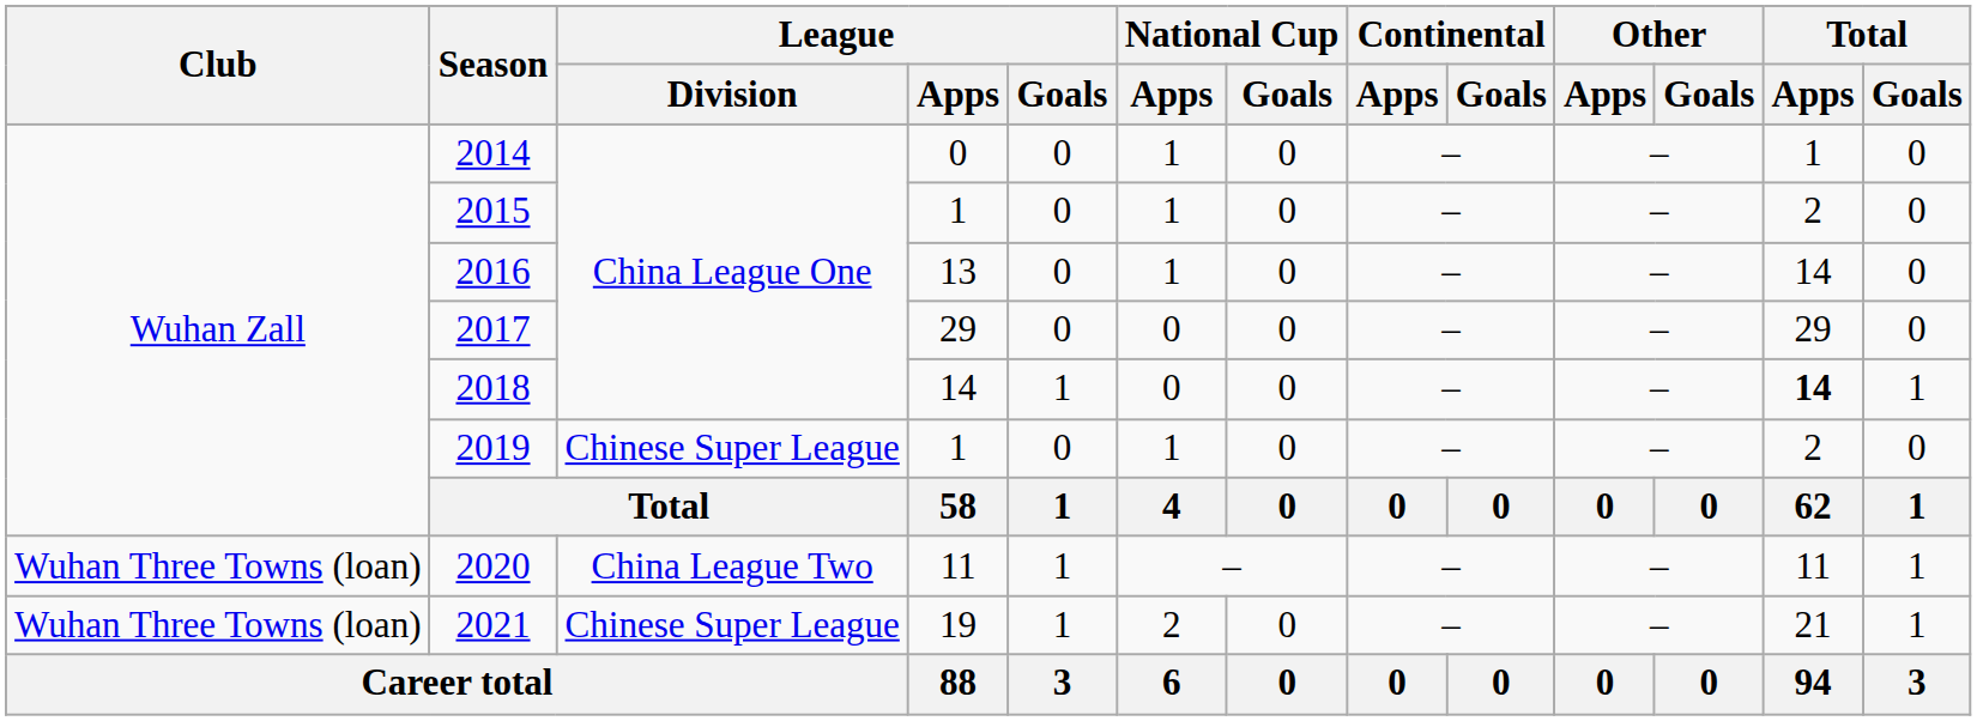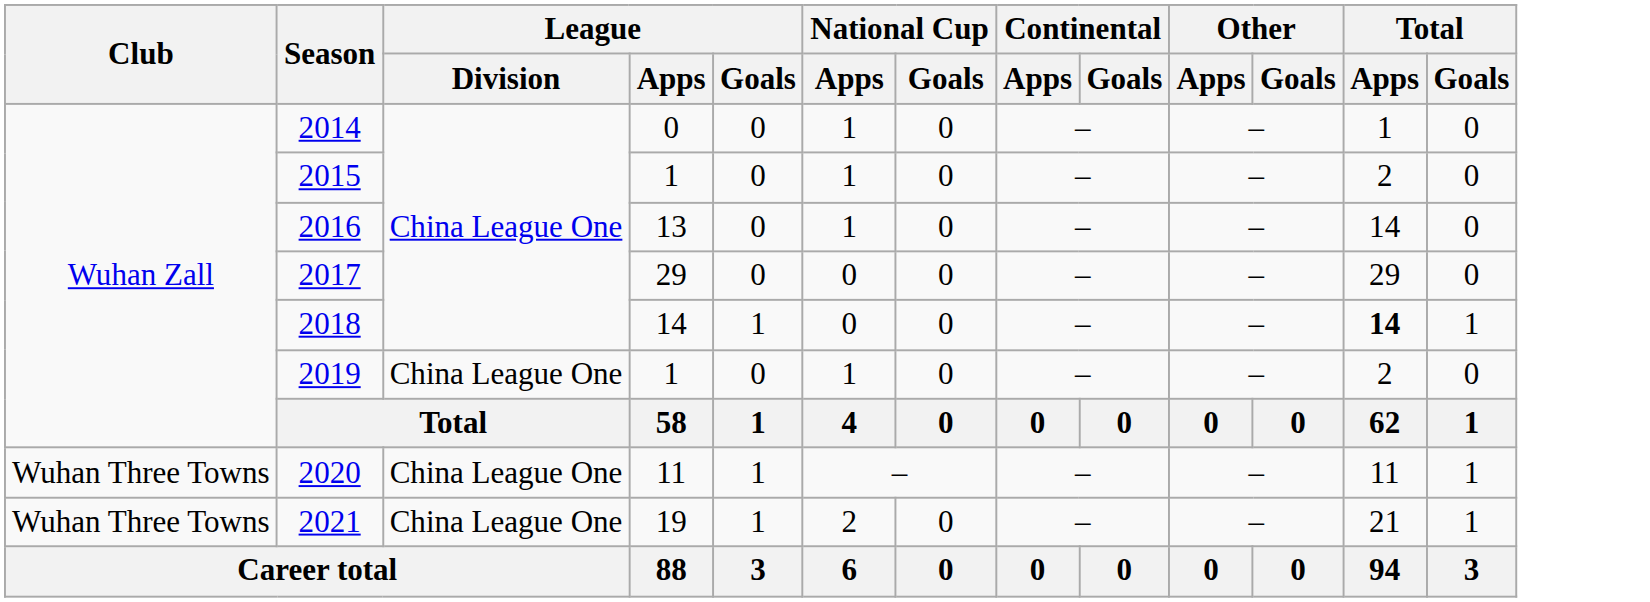 <table class="wikitable" style="text-align: center">
 <tr>
 <th rowspan="2">Club</th>
 <th rowspan="2">Season</th>
 <th colspan="3">League</th>
 <th colspan="2">National Cup</th>
 <th colspan="2">Continental</th>
 <th colspan="2">Other</th>
 <th colspan="2">Total</th>
 </tr>
 <tr>
 <th>Division</th>
 <th>Apps</th>
 <th>Goals</th>
 <th>Apps</th>
 <th>Goals</th>
 <th>Apps</th>
 <th>Goals</th>
 <th>Apps</th>
 <th>Goals</th>
 <th>Apps</th>
 <th>Goals</th>
 </tr>
 <tr>
 <td rowspan=7><a href='#'>Wuhan Zall</a></td>
 <td><a href='#'>2014</a></td>
 <td rowspan=5><a href='#'>China League One</a></td>
 <td>0</td>
 <td>0</td>
 <td>1</td>
 <td>0</td>
 <td colspan="2">–</td>
 <td colspan="2">–</td>
 <td>1</td>
 <td>0</td>
 </tr>
 <tr>
 <td><a href='#'>2015</a></td>
 <td>1</td>
 <td>0</td>
 <td>1</td>
 <td>0</td>
 <td colspan="2">–</td>
 <td colspan="2">–</td>
 <td>2</td>
 <td>0</td>
 </tr>
 <tr>
 <td><a href='#'>2016</a></td>
 <td>13</td>
 <td>0</td>
 <td>1</td>
 <td>0</td>
 <td colspan="2">–</td>
 <td colspan="2">–</td>
 <td>14</td>
 <td>0</td>
 </tr>
 <tr>
 <td><a href='#'>2017</a></td>
 <td>29</td>
 <td>0</td>
 <td>0</td>
 <td>0</td>
 <td colspan="2">–</td>
 <td colspan="2">–</td>
 <td>29</td>
 <td>0</td>
 </tr>
 <tr>
 <td><a href='#'>2018</a></td>
 <td>14</td>
 <td>1</td>
 <td>0</td>
 <td>0</td>
 <td colspan="2">–</td>
 <td colspan="2">–</td>
 <td><strong>14</strong></td>
 <td>1</td>
 </tr>
 <tr>
 <td><a href='#'>2019</a></td>
-<td><a href='#'>Chinese Super League</a></td>
+<td>China League One</td>
 <td>1</td>
 <td>0</td>
 <td>1</td>
 <td>0</td>
 <td colspan="2">–</td>
 <td colspan="2">–</td>
 <td>2</td>
 <td>0</td>
 </tr>
 <tr>
 <th colspan=2>Total</th>
 <th>58</th>
 <th>1</th>
 <th>4</th>
 <th>0</th>
 <th>0</th>
 <th>0</th>
 <th>0</th>
 <th>0</th>
 <th>62</th>
 <th>1</th>
 </tr>
 <tr>
-<td><a href='#'>Wuhan Three Towns</a> (loan)</td>
+<td>Wuhan Three Towns</td>
 <td><a href='#'>2020</a></td>
-<td><a href='#'>China League Two</a></td>
+<td>China League One</td>
 <td>11</td>
 <td>1</td>
 <td colspan="2">–</td>
 <td colspan="2">–</td>
 <td colspan="2">–</td>
 <td>11</td>
 <td>1</td>
 </tr>
 <tr>
-<td><a href='#'>Wuhan Three Towns</a> (loan)</td>
+<td>Wuhan Three Towns</td>
 <td><a href='#'>2021</a></td>
-<td><a href='#'>Chinese Super League</a></td>
+<td>China League One</td>
 <td>19</td>
 <td>1</td>
 <td>2</td>
 <td>0</td>
 <td colspan="2">–</td>
 <td colspan="2">–</td>
 <td>21</td>
 <td>1</td>
 </tr>
 <tr>
 <th colspan=3>Career total</th>
 <th>88</th>
 <th>3</th>
 <th>6</th>
 <th>0</th>
 <th>0</th>
 <th>0</th>
 <th>0</th>
 <th>0</th>
 <th>94</th>
 <th>3</th>
 </tr>
 </table>
